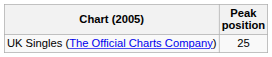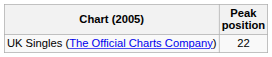 <table class="wikitable sortable">
 <tr>
 <th>Chart (2005)</th>
 <th>Peak<br>position</th>
 </tr>
 <tr>
 <td>UK Singles (<a href='#'>The Official Charts Company</a>)</td>
-<td align="center">25</td>
+<td align="center">22</td>
 </tr>
 </table>
